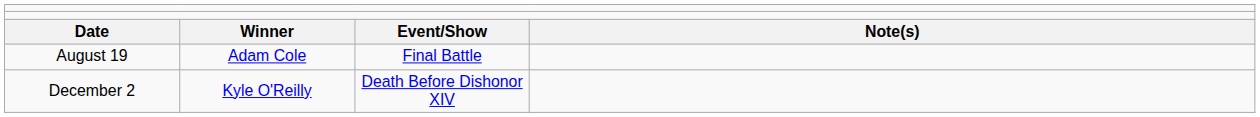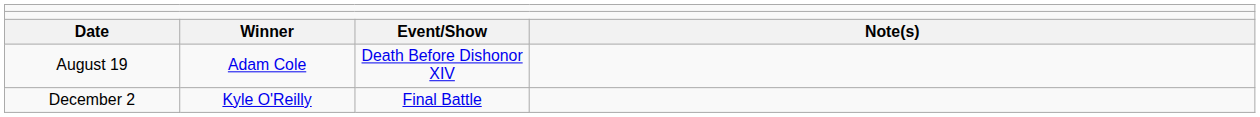 <table class="wikitable" style="text-align:center; width:100%;">
 <tr>
 <td colspan="5"></td>
 </tr>
 <tr>
 <td colspan="5"><strong></strong></td>
 </tr>
 <tr>
 <th width=14%>Date</th>
 <th width=14%>Winner</th>
 <th width=14%>Event/Show</th>
 <th width=58%>Note(s)</th>
 </tr>
 <tr>
 <td>August 19</td>
 <td><a href='#'>Adam Cole</a></td>
-<td><a href='#'>Final Battle</a></td>
+<td><a href='#'>Death Before Dishonor XIV</a></td>
 <td align="left"></td>
 </tr>
 <tr>
 <td>December 2</td>
 <td><a href='#'>Kyle O'Reilly</a></td>
-<td><a href='#'>Death Before Dishonor XIV</a></td>
+<td><a href='#'>Final Battle</a></td>
 <td align="left"></td>
 </tr>
 </table>
